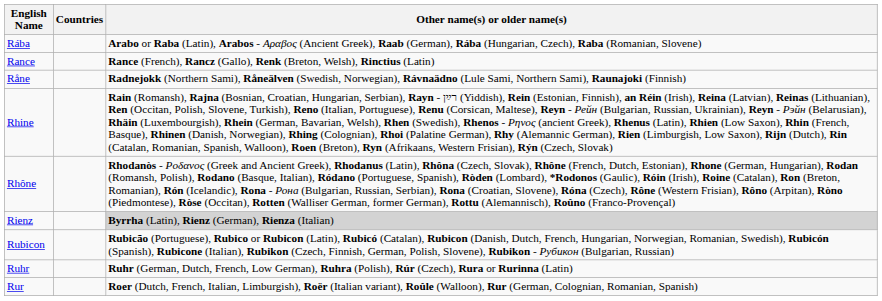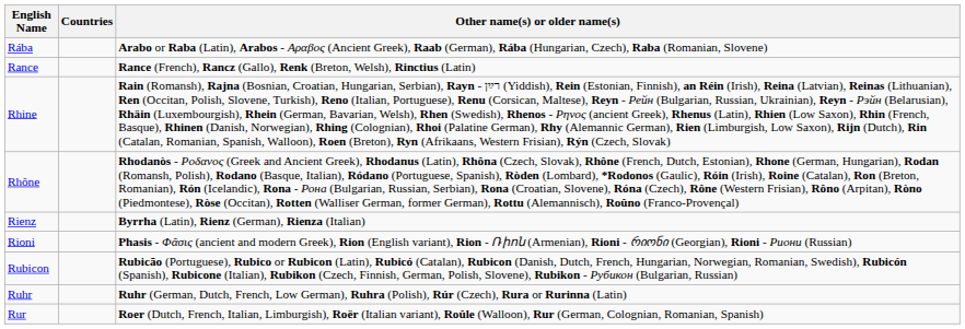 <table class=wikitable>
 <tr>
 <th>English Name</th>
 <th>Countries</th>
 <th>Other name(s) or older name(s)</th>
 </tr>
 <tr>
 <td><a href='#'>Rába</a></td>
 <td> </td>
 <td><strong>Arabo</strong> or <strong>Raba</strong> (Latin), <strong>Arabos</strong> - <em>Αραβος</em> (Ancient Greek), <strong>Raab</strong> (German), <strong>Rába</strong> (Hungarian, Czech), <strong>Raba</strong> (Romanian, Slovene)</td>
 </tr>
 <tr>
 <td><a href='#'>Rance</a></td>
 <td></td>
 <td><strong>Rance</strong> (French), <strong>Rancz</strong> (Gallo), <strong>Renk</strong> (Breton, Welsh), <strong>Rinctius</strong> (Latin)</td>
 </tr>
 <tr>
-<td><a href='#'>Råne</a></td>
-<td></td>
-<td><strong>Radnejokk</strong> (Northern Sami), <strong>Råneälven</strong> (Swedish, Norwegian), <strong>Rávnaädno</strong> (Lule Sami, Northern Sami), <strong>Raunajoki</strong> (Finnish)</td>
-</tr>
-<tr>
 <td><a href='#'>Rhine</a></td>
 <td>     </td>
 <td><strong>Rain</strong> (Romansh), <strong>Rajna</strong> (Bosnian, Croatian, Hungarian, Serbian), <strong>Rayn</strong> - רײַן (Yiddish), <strong>Rein</strong> (Estonian, Finnish), <strong>an Réin</strong> (Irish), <strong>Reina</strong> (Latvian), <strong>Reinas</strong> (Lithuanian), <strong>Ren</strong> (Occitan, Polish, Slovene, Turkish), <strong>Reno</strong> (Italian, Portuguese), <strong>Renu</strong> (Corsican, Maltese), <strong>Reyn</strong> - <em>Рейн</em> (Bulgarian, Russian, Ukrainian), <strong>Reyn</strong> - <em>Рэйн</em> (Belarusian), <strong>Rhäin</strong> (Luxembourgish), <strong>Rhein</strong> (German, Bavarian, Welsh), <strong>Rhen</strong> (Swedish), <strong>Rhenos</strong> - <em>Ρηνος</em> (ancient Greek), <strong>Rhenus</strong> (Latin), <strong>Rhien</strong> (Low Saxon), <strong>Rhin</strong> (French, Basque), <strong>Rhinen</strong> (Danish, Norwegian), <strong>Rhing</strong> (Colognian), <strong>Rhoi</strong> (Palatine German), <strong>Rhy</strong> (Alemannic German), <strong>Rien</strong> (Limburgish, Low Saxon), <strong>Rijn</strong> (Dutch), <strong>Rin</strong> (Catalan, Romanian, Spanish, Walloon), <strong>Roen</strong> (Breton), <strong>Ryn</strong> (Afrikaans, Western Frisian), <strong>Rýn</strong> (Czech, Slovak)</td>
 </tr>
 <tr>
 <td><a href='#'>Rhône</a></td>
 <td> </td>
 <td><strong>Rhodanòs</strong> - <em>Ροδανος</em> (Greek and Ancient Greek), <strong>Rhodanus</strong> (Latin), <strong>Rhôna</strong> (Czech, Slovak), <strong>Rhône</strong> (French, Dutch, Estonian), <strong>Rhone</strong> (German, Hungarian), <strong>Rodan</strong> (Romansh, Polish), <strong>Rodano</strong> (Basque, Italian), <strong>Ródano</strong> (Portuguese, Spanish), <strong>Ròden</strong> (Lombard), <strong>*Rodonos</strong> (Gaulic), <strong>Róin</strong> (Irish), <strong>Roine</strong> (Catalan), <strong>Ron</strong> (Breton, Romanian), <strong>Rón</strong> (Icelandic), <strong>Rona</strong> - <em>Рона</em> (Bulgarian, Russian, Serbian), <strong>Rona</strong> (Croatian, Slovene), <strong>Róna</strong> (Czech), <strong>Rône</strong> (Western Frisian),  <strong>Rôno</strong> (Arpitan), <strong>Ròno</strong> (Piedmontese), <strong>Ròse</strong> (Occitan), <strong>Rotten</strong> (Walliser German, former German), <strong>Rottu</strong> (Alemannisch), <strong>Roûno</strong> (Franco-Provençal)</td>
 </tr>
 <tr>
 <td><a href='#'>Rienz</a></td>
 <td></td>
-<td style="background: lightgrey;"><strong>Byrrha</strong> (Latin), <strong>Rienz</strong> (German), <strong>Rienza</strong> (Italian)</td>
+<td><strong>Byrrha</strong> (Latin), <strong>Rienz</strong> (German), <strong>Rienza</strong> (Italian)</td>
+</tr>
+<tr>
+<td><a href='#'>Rioni</a></td>
+<td></td>
+<td><strong>Phasis</strong> - <em>Φᾶσις</em> (ancient and modern Greek), <strong>Rion</strong> (English variant), <strong>Rion</strong> - <em>Ռիոն</em> (Armenian), <strong>Rioni</strong> - <em>რიონი</em> (Georgian), <strong>Rioni</strong> - <em>Риони</em> (Russian)</td>
 </tr>
 <tr>
 <td><a href='#'>Rubicon</a></td>
 <td></td>
 <td><strong>Rubicão</strong> (Portuguese), <strong>Rubico</strong> or <strong>Rubicon</strong> (Latin), <strong>Rubicó</strong> (Catalan), <strong>Rubicon</strong> (Danish, Dutch, French, Hungarian, Norwegian, Romanian, Swedish), <strong>Rubicón</strong> (Spanish), <strong>Rubicone</strong> (Italian), <strong>Rubikon</strong> (Czech, Finnish, German, Polish, Slovene), <strong>Rubikon</strong> - <em>Рубикон</em> (Bulgarian, Russian)</td>
 </tr>
 <tr>
 <td><a href='#'>Ruhr</a></td>
 <td></td>
 <td><strong>Ruhr</strong> (German, Dutch, French, Low German), <strong>Ruhra</strong> (Polish), <strong>Rúr</strong> (Czech), <strong>Rura</strong> or <strong>Rurinna</strong> (Latin)</td>
 </tr>
 <tr>
 <td><a href='#'>Rur</a></td>
 <td>  </td>
 <td><strong>Roer</strong> (Dutch, French, Italian, Limburgish), <strong>Roër</strong> (Italian variant), <strong>Roûle</strong> (Walloon), <strong>Rur</strong> (German, Colognian, Romanian, Spanish)</td>
 </tr>
 </table>
